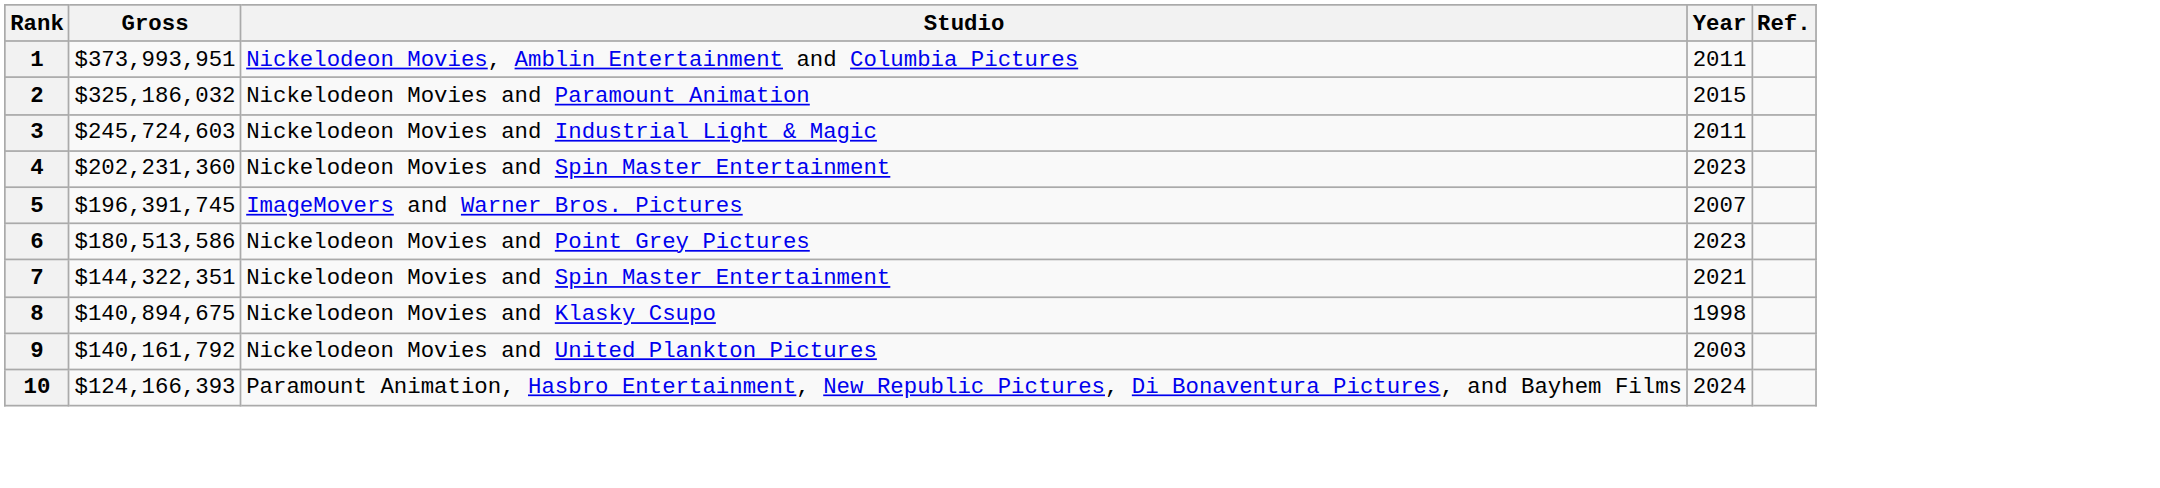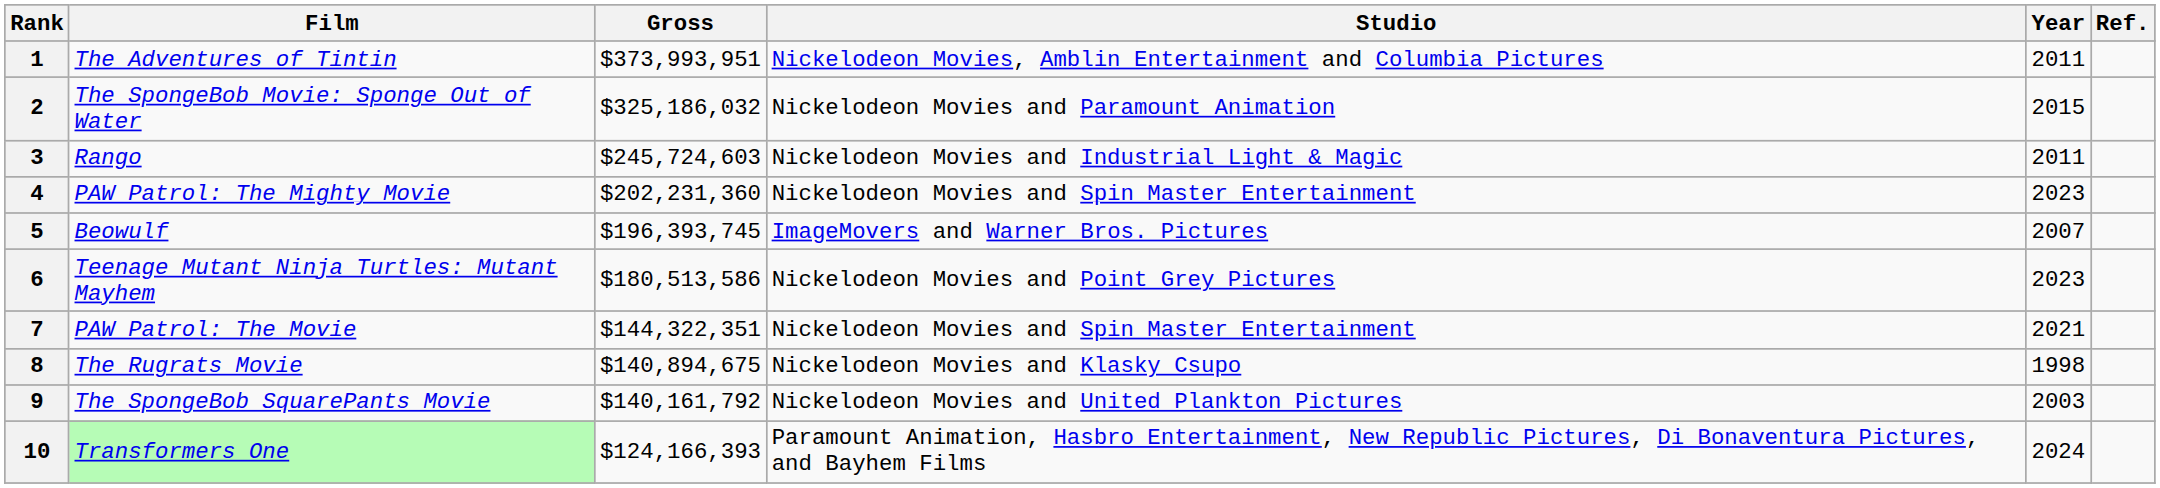 <table class="wikitable sortable">
 <tr>
 <th>Rank</th>
+<th>Film</th>
 <th>Gross</th>
 <th>Studio</th>
 <th>Year</th>
 <th>Ref.</th>
 </tr>
 <tr>
 <th>1</th>
+<td><em><a href='#'>The Adventures of Tintin</a></em></td>
 <td>$373,993,951</td>
 <td><a href='#'>Nickelodeon Movies</a>, <a href='#'>Amblin Entertainment</a> and <a href='#'>Columbia Pictures</a></td>
 <td>2011</td>
 <td></td>
 </tr>
 <tr>
 <th>2</th>
+<td><em><a href='#'>The SpongeBob Movie: Sponge Out of Water</a></em></td>
 <td>$325,186,032</td>
 <td>Nickelodeon Movies and <a href='#'>Paramount Animation</a></td>
 <td>2015</td>
 <td></td>
 </tr>
 <tr>
 <th>3</th>
+<td><em><a href='#'>Rango</a></em></td>
 <td>$245,724,603</td>
 <td>Nickelodeon Movies and <a href='#'>Industrial Light & Magic</a></td>
 <td>2011</td>
 <td></td>
 </tr>
 <tr>
 <th>4</th>
+<td><em><a href='#'>PAW Patrol: The Mighty Movie</a></em></td>
 <td>$202,231,360</td>
 <td>Nickelodeon Movies and <a href='#'>Spin Master Entertainment</a></td>
 <td>2023</td>
 <td></td>
 </tr>
 <tr>
 <th>5</th>
-<td>$196,391,745</td>
+<td><em><a href='#'>Beowulf</a></em></td>
+<td>$196,393,745</td>
 <td><a href='#'>ImageMovers</a> and <a href='#'>Warner Bros. Pictures</a></td>
 <td>2007</td>
 <td></td>
 </tr>
 <tr>
 <th>6</th>
+<td><em><a href='#'>Teenage Mutant Ninja Turtles: Mutant Mayhem</a></em></td>
 <td>$180,513,586</td>
 <td>Nickelodeon Movies and <a href='#'>Point Grey Pictures</a></td>
 <td>2023</td>
 <td></td>
 </tr>
 <tr>
 <th>7</th>
+<td><em><a href='#'>PAW Patrol: The Movie</a></em></td>
 <td>$144,322,351</td>
 <td>Nickelodeon Movies and <a href='#'>Spin Master Entertainment</a></td>
 <td>2021</td>
 <td></td>
 </tr>
 <tr>
 <th>8</th>
+<td><em><a href='#'>The Rugrats Movie</a></em></td>
 <td>$140,894,675</td>
 <td>Nickelodeon Movies and <a href='#'>Klasky Csupo</a></td>
 <td>1998</td>
 <td></td>
 </tr>
 <tr>
 <th>9</th>
+<td><em><a href='#'>The SpongeBob SquarePants Movie</a></em></td>
 <td>$140,161,792</td>
 <td>Nickelodeon Movies and <a href='#'>United Plankton Pictures</a></td>
 <td>2003</td>
 <td></td>
 </tr>
 <tr>
 <th>10</th>
+<td style="background:#b6fcb6;"><em><a href='#'>Transformers One</a></em> </td>
 <td>$124,166,393</td>
 <td>Paramount Animation, <a href='#'>Hasbro Entertainment</a>, <a href='#'>New Republic Pictures</a>, <a href='#'>Di Bonaventura Pictures</a>, and Bayhem Films</td>
 <td>2024</td>
 <td></td>
 </tr>
 </table>
